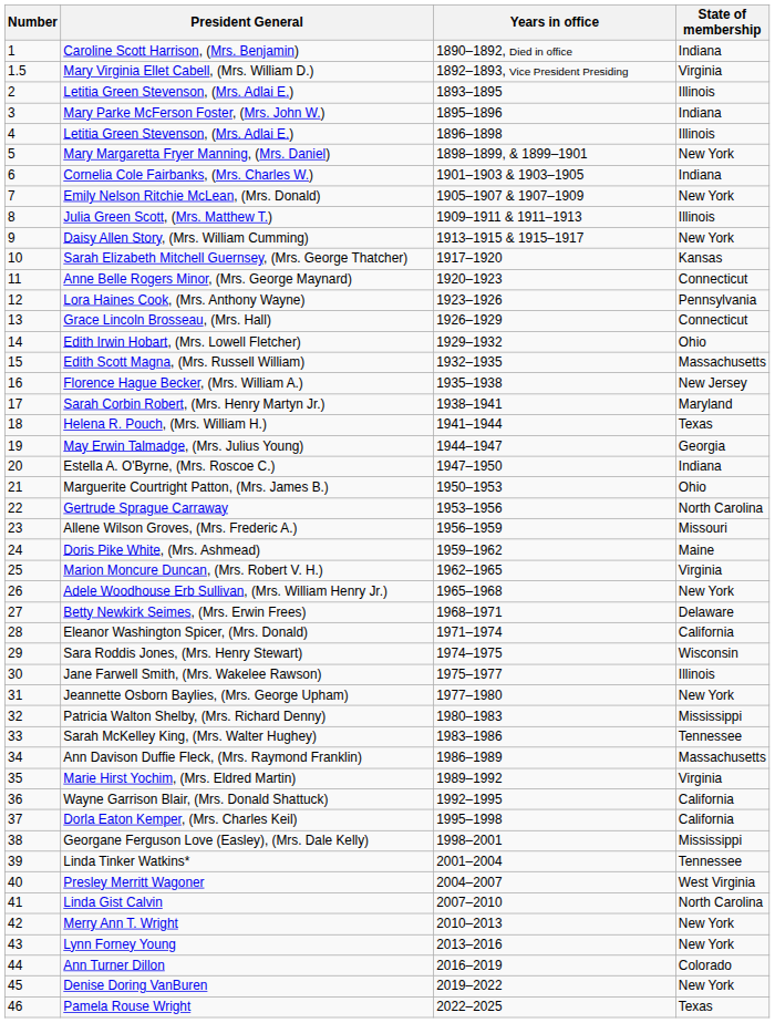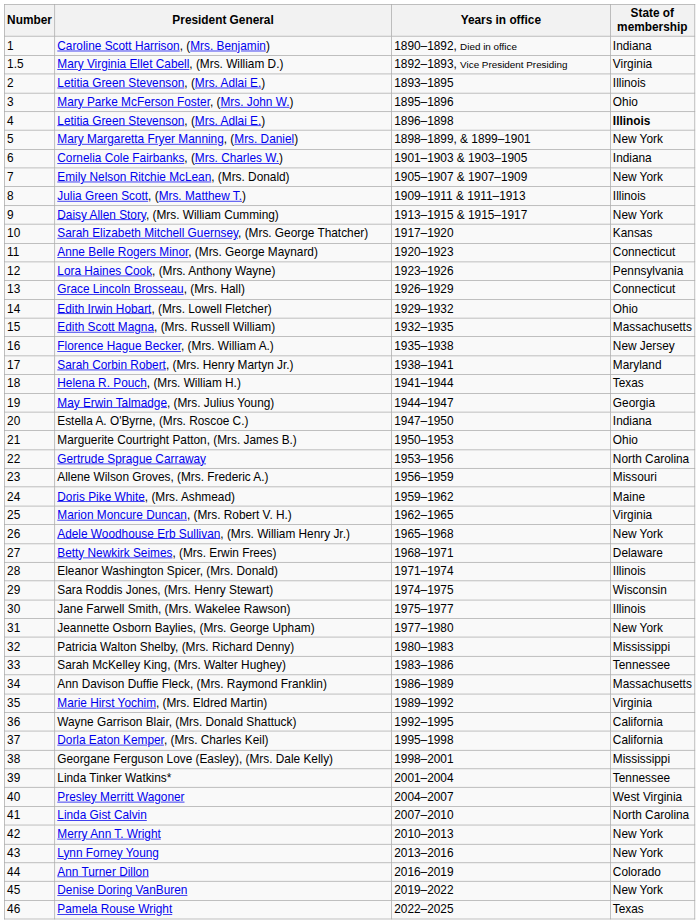 <table class="wikitable sortable">
 <tr>
 <th>Number</th>
 <th>President General</th>
 <th>Years in office</th>
 <th>State of membership</th>
 </tr>
 <tr>
 <td style="width: 1em;">1</td>
 <td style="width: 28em;"><a href='#'>Caroline Scott Harrison</a>,  (<a href='#'>Mrs. Benjamin</a>)</td>
 <td style="width: 18em;">1890–1892, <small>Died in office</small></td>
 <td style="width: 6em;">Indiana</td>
 </tr>
 <tr>
 <td>1.5</td>
 <td><a href='#'>Mary Virginia Ellet Cabell</a>, (Mrs. William D.)</td>
 <td>1892–1893,  <small>Vice President Presiding</small></td>
 <td>Virginia</td>
 </tr>
 <tr>
 <td>2</td>
 <td><a href='#'>Letitia Green Stevenson</a>, (<a href='#'>Mrs. Adlai E.</a>)</td>
 <td>1893–1895</td>
 <td>Illinois</td>
 </tr>
 <tr>
 <td>3</td>
 <td><a href='#'>Mary Parke McFerson Foster</a>, (<a href='#'>Mrs. John W.</a>)</td>
 <td>1895–1896</td>
-<td>Indiana</td>
+<td>Ohio</td>
 </tr>
 <tr>
 <td>4</td>
 <td><a href='#'>Letitia Green Stevenson</a>, (<a href='#'>Mrs. Adlai E.</a>)</td>
 <td>1896–1898</td>
-<td>Illinois</td>
+<td><strong>Illinois</strong></td>
 </tr>
 <tr>
 <td>5</td>
 <td><a href='#'>Mary Margaretta Fryer Manning</a>, (<a href='#'>Mrs. Daniel</a>)</td>
 <td>1898–1899, & 1899–1901</td>
 <td>New York</td>
 </tr>
 <tr>
 <td>6</td>
 <td><a href='#'>Cornelia Cole Fairbanks</a>, (<a href='#'>Mrs. Charles W.</a>)</td>
 <td>1901–1903 & 1903–1905</td>
 <td>Indiana</td>
 </tr>
 <tr>
 <td>7</td>
 <td><a href='#'>Emily Nelson Ritchie McLean</a>, (Mrs. Donald)</td>
 <td>1905–1907 & 1907–1909</td>
 <td>New York</td>
 </tr>
 <tr>
 <td>8</td>
 <td><a href='#'>Julia Green Scott</a>, (<a href='#'>Mrs. Matthew T.</a>)</td>
 <td>1909–1911 & 1911–1913</td>
 <td>Illinois</td>
 </tr>
 <tr>
 <td>9</td>
 <td><a href='#'>Daisy Allen Story</a>, (Mrs. William Cumming)</td>
 <td>1913–1915 & 1915–1917</td>
 <td>New York</td>
 </tr>
 <tr>
 <td>10</td>
 <td><a href='#'>Sarah Elizabeth Mitchell Guernsey</a>, (Mrs. George Thatcher)</td>
 <td>1917–1920</td>
 <td>Kansas</td>
 </tr>
 <tr>
 <td>11</td>
 <td><a href='#'>Anne Belle Rogers Minor</a>, (Mrs. George Maynard)</td>
 <td>1920–1923</td>
 <td>Connecticut</td>
 </tr>
 <tr>
 <td>12</td>
 <td><a href='#'>Lora Haines Cook</a>, (Mrs. Anthony Wayne)</td>
 <td>1923–1926</td>
 <td>Pennsylvania</td>
 </tr>
 <tr>
 <td>13</td>
 <td><a href='#'>Grace Lincoln Brosseau</a>, (Mrs. Hall)</td>
 <td>1926–1929</td>
 <td>Connecticut</td>
 </tr>
 <tr>
 <td>14</td>
 <td><a href='#'>Edith Irwin Hobart</a>, (Mrs. Lowell Fletcher)</td>
 <td>1929–1932</td>
 <td>Ohio</td>
 </tr>
 <tr>
 <td>15</td>
 <td><a href='#'>Edith Scott Magna</a>, (Mrs. Russell William)</td>
 <td>1932–1935</td>
 <td>Massachusetts</td>
 </tr>
 <tr>
 <td>16</td>
 <td><a href='#'>Florence Hague Becker</a>, (Mrs. William A.)</td>
 <td>1935–1938</td>
 <td>New Jersey</td>
 </tr>
 <tr>
 <td>17</td>
 <td><a href='#'>Sarah Corbin Robert</a>, (Mrs. Henry Martyn Jr.)</td>
 <td>1938–1941</td>
 <td>Maryland</td>
 </tr>
 <tr>
 <td>18</td>
 <td><a href='#'>Helena R. Pouch</a>, (Mrs. William H.)</td>
 <td>1941–1944</td>
 <td>Texas</td>
 </tr>
 <tr>
 <td>19</td>
 <td><a href='#'>May Erwin Talmadge</a>, (Mrs. Julius Young)</td>
 <td>1944–1947</td>
 <td>Georgia</td>
 </tr>
 <tr>
 <td>20</td>
 <td>Estella A. O'Byrne, (Mrs. Roscoe C.)</td>
 <td>1947–1950</td>
 <td>Indiana</td>
 </tr>
 <tr>
 <td>21</td>
 <td>Marguerite Courtright Patton, (Mrs. James B.)</td>
 <td>1950–1953</td>
 <td>Ohio</td>
 </tr>
 <tr>
 <td>22</td>
 <td><a href='#'>Gertrude Sprague Carraway</a></td>
 <td>1953–1956</td>
 <td>North Carolina</td>
 </tr>
 <tr>
 <td>23</td>
 <td>Allene Wilson Groves, (Mrs. Frederic A.)</td>
 <td>1956–1959</td>
 <td>Missouri</td>
 </tr>
 <tr>
 <td>24</td>
 <td><a href='#'>Doris Pike White</a>, (Mrs. Ashmead)</td>
 <td>1959–1962</td>
 <td>Maine</td>
 </tr>
 <tr>
 <td>25</td>
 <td><a href='#'>Marion Moncure Duncan</a>, (Mrs. Robert V. H.)</td>
 <td>1962–1965</td>
 <td>Virginia</td>
 </tr>
 <tr>
 <td>26</td>
 <td><a href='#'>Adele Woodhouse Erb Sullivan</a>, (Mrs. William Henry Jr.)</td>
 <td>1965–1968</td>
 <td>New York</td>
 </tr>
 <tr>
 <td>27</td>
 <td><a href='#'>Betty Newkirk Seimes</a>, (Mrs. Erwin Frees)</td>
 <td>1968–1971</td>
 <td>Delaware</td>
 </tr>
 <tr>
 <td>28</td>
 <td>Eleanor Washington Spicer, (Mrs. Donald)</td>
 <td>1971–1974</td>
-<td>California</td>
+<td>Illinois</td>
 </tr>
 <tr>
 <td>29</td>
 <td>Sara Roddis Jones, (Mrs. Henry Stewart)</td>
 <td>1974–1975</td>
 <td>Wisconsin</td>
 </tr>
 <tr>
 <td>30</td>
 <td>Jane Farwell Smith, (Mrs. Wakelee Rawson)</td>
 <td>1975–1977</td>
 <td>Illinois</td>
 </tr>
 <tr>
 <td>31</td>
 <td>Jeannette Osborn Baylies, (Mrs. George Upham)</td>
 <td>1977–1980</td>
 <td>New York</td>
 </tr>
 <tr>
 <td>32</td>
 <td>Patricia Walton Shelby, (Mrs. Richard Denny)</td>
 <td>1980–1983</td>
 <td>Mississippi</td>
 </tr>
 <tr>
 <td>33</td>
 <td>Sarah McKelley King, (Mrs. Walter Hughey)</td>
 <td>1983–1986</td>
 <td>Tennessee</td>
 </tr>
 <tr>
 <td>34</td>
 <td>Ann Davison Duffie Fleck, (Mrs. Raymond Franklin)</td>
 <td>1986–1989</td>
 <td>Massachusetts</td>
 </tr>
 <tr>
 <td>35</td>
 <td><a href='#'>Marie Hirst Yochim</a>, (Mrs. Eldred Martin)</td>
 <td>1989–1992</td>
 <td>Virginia</td>
 </tr>
 <tr>
 <td>36</td>
 <td>Wayne Garrison Blair, (Mrs. Donald Shattuck)</td>
 <td>1992–1995</td>
 <td>California</td>
 </tr>
 <tr>
 <td>37</td>
 <td><a href='#'>Dorla Eaton Kemper</a>, (Mrs. Charles Keil)</td>
 <td>1995–1998</td>
 <td>California</td>
 </tr>
 <tr>
 <td>38</td>
 <td>Georgane Ferguson Love (Easley), (Mrs. Dale Kelly)</td>
 <td>1998–2001</td>
 <td>Mississippi</td>
 </tr>
 <tr>
 <td>39</td>
 <td>Linda Tinker Watkins*</td>
 <td>2001–2004</td>
 <td>Tennessee</td>
 </tr>
 <tr>
 <td>40</td>
 <td><a href='#'>Presley Merritt Wagoner</a></td>
 <td>2004–2007</td>
 <td>West Virginia</td>
 </tr>
 <tr>
 <td>41</td>
 <td><a href='#'>Linda Gist Calvin</a></td>
 <td>2007–2010</td>
 <td>North Carolina</td>
 </tr>
 <tr>
 <td>42</td>
 <td><a href='#'>Merry Ann T. Wright</a></td>
 <td>2010–2013</td>
 <td>New York</td>
 </tr>
 <tr>
 <td>43</td>
 <td><a href='#'>Lynn Forney Young</a></td>
 <td>2013–2016</td>
 <td>New York</td>
 </tr>
 <tr>
 <td>44</td>
 <td><a href='#'>Ann Turner Dillon</a></td>
 <td>2016–2019</td>
 <td>Colorado</td>
 </tr>
 <tr>
 <td>45</td>
 <td><a href='#'>Denise Doring VanBuren</a></td>
 <td>2019–2022</td>
 <td>New York</td>
 </tr>
 <tr>
 <td>46</td>
 <td><a href='#'>Pamela Rouse Wright</a></td>
 <td>2022–2025</td>
 <td>Texas</td>
 </tr>
 </table>
